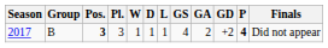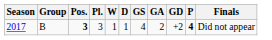 <table class="wikitable">
 <tr style="background:#efefef;">
 <th>Season</th>
 <th>Group</th>
 <th>Pos.</th>
 <th>Pl.</th>
 <th>W</th>
 <th>D</th>
-<th>L</th>
 <th>GS</th>
 <th>GA</th>
 <th>GD</th>
 <th>P</th>
 <th>Finals</th>
 </tr>
 <tr>
 <td><a href='#'>2017</a></td>
 <td>B</td>
 <td align=right><strong>3</strong></td>
 <td align=right>3</td>
 <td align=right>1</td>
 <td align=right>1</td>
-<td align=right>1</td>
 <td align=right>4</td>
 <td align=right>2</td>
 <td align=right>+2</td>
 <td align=right><strong>4</strong></td>
 <td>Did not appear</td>
 </tr>
 </table>
